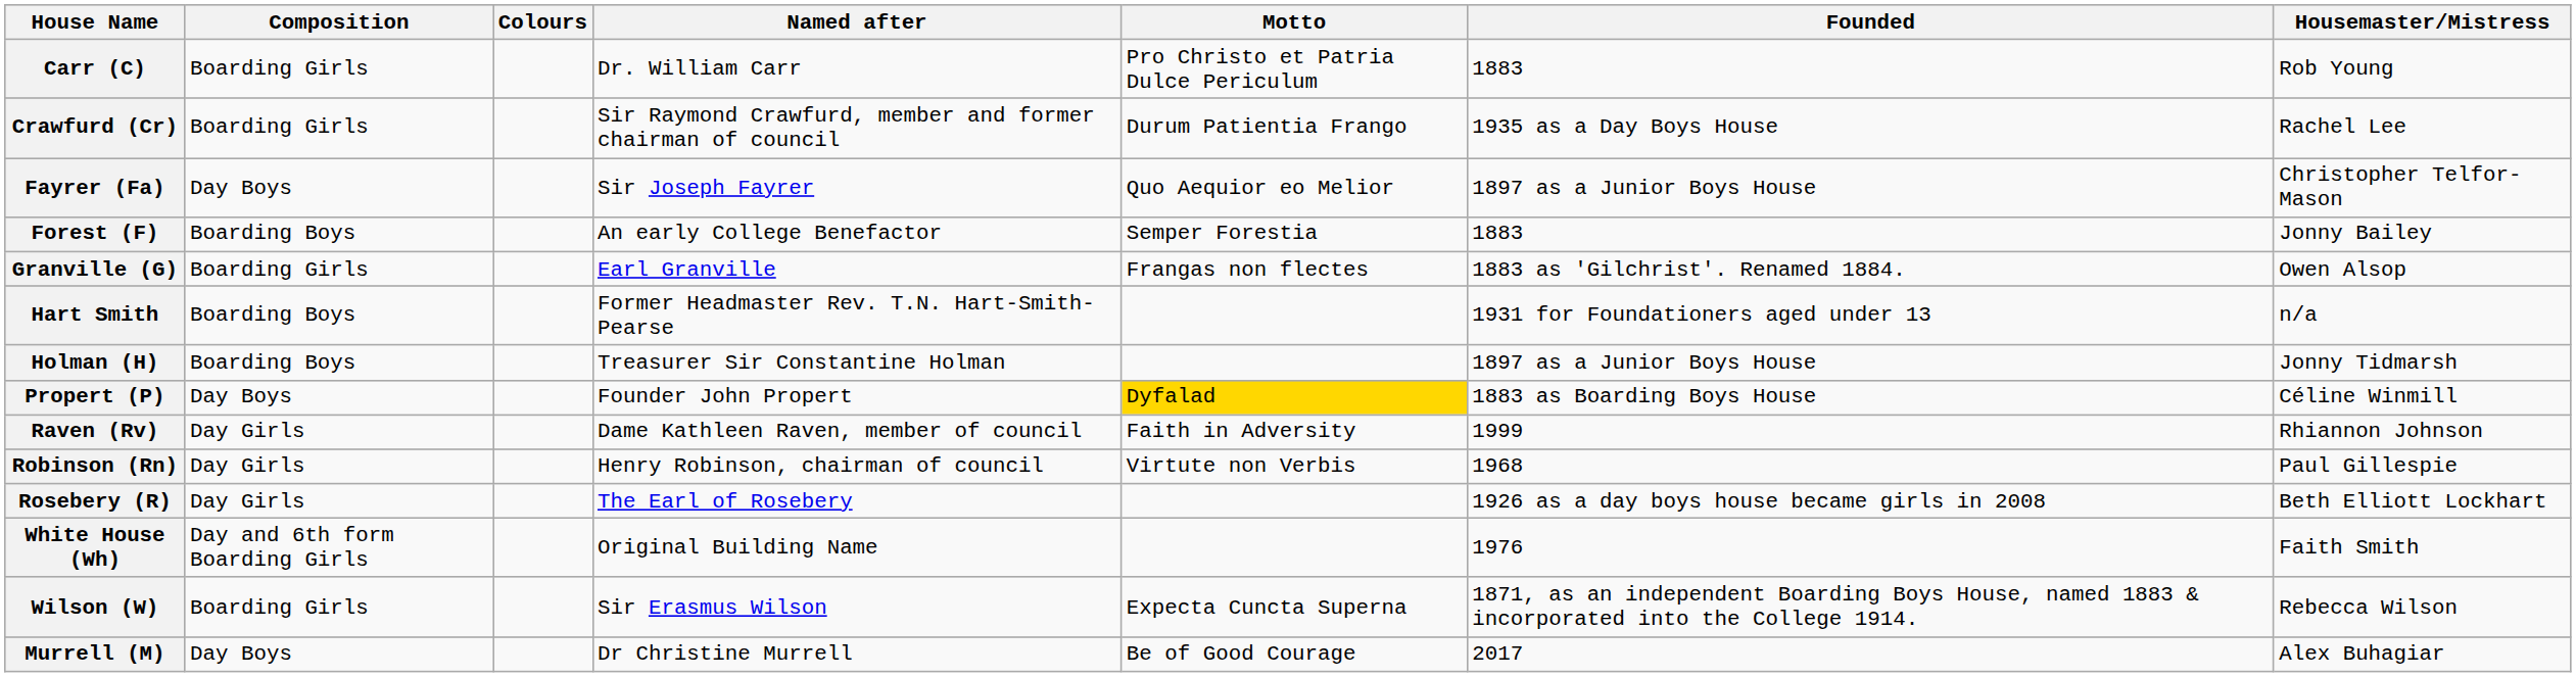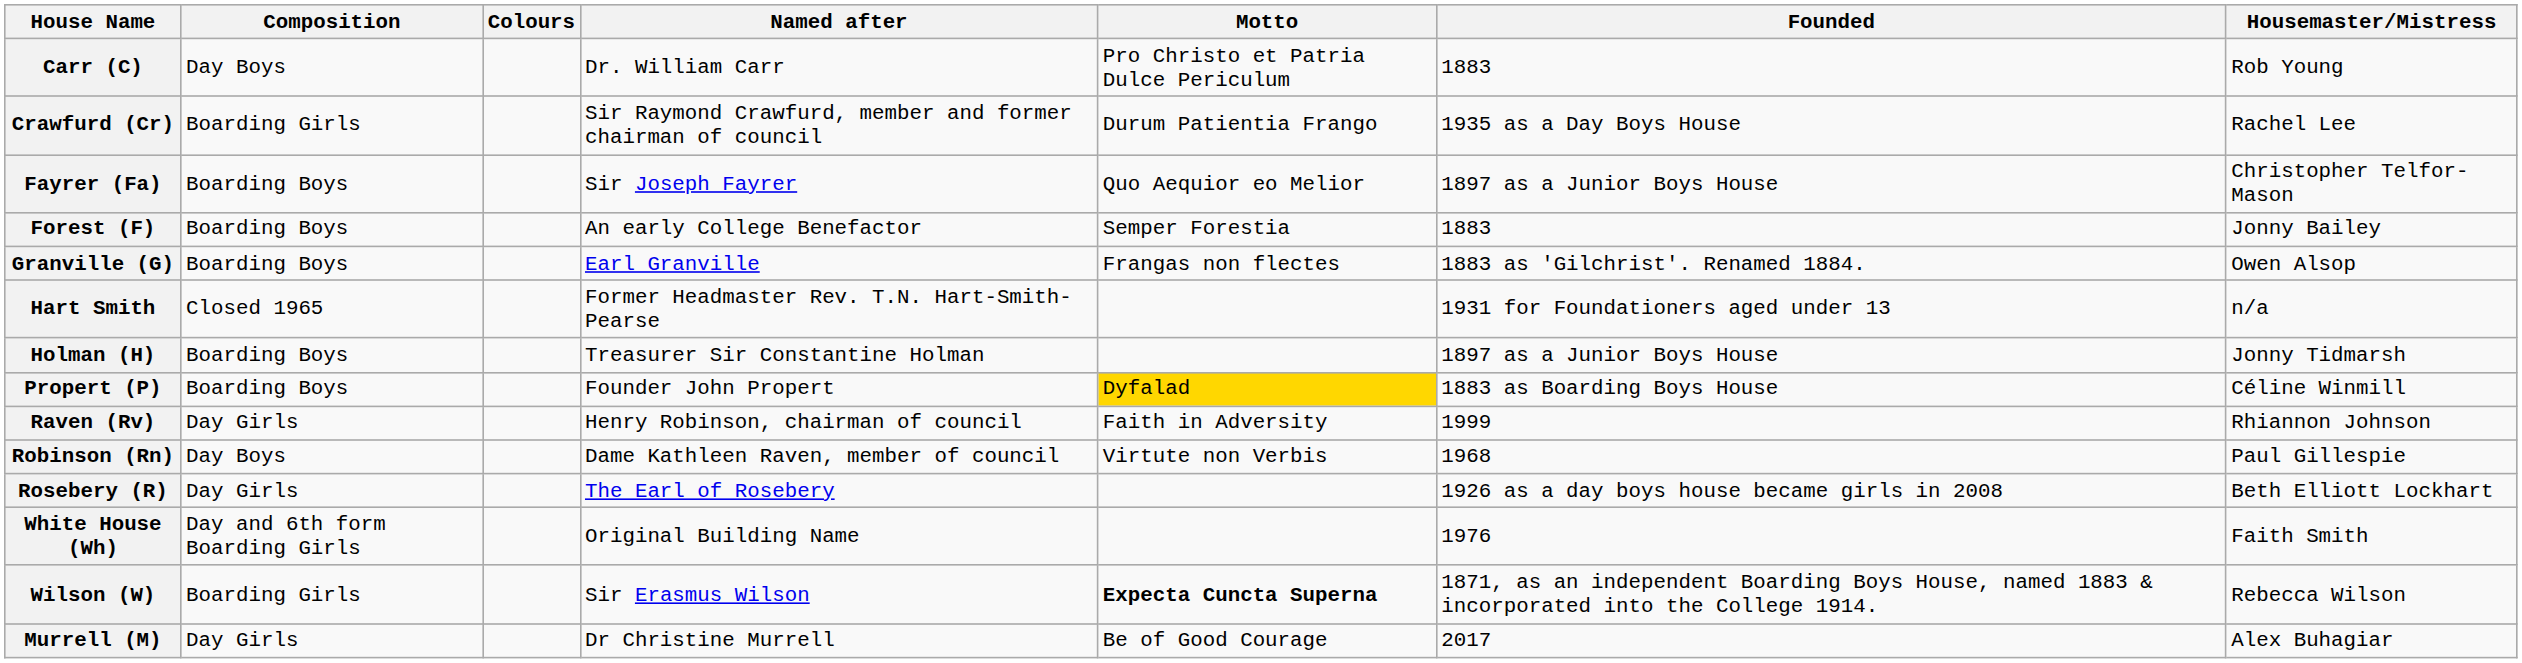 <table class="wikitable">
 <tr>
 <th>House Name</th>
 <th>Composition</th>
 <th>Colours</th>
 <th>Named after</th>
 <th>Motto</th>
 <th>Founded</th>
 <th>Housemaster/Mistress</th>
 </tr>
 <tr>
 <th>Carr (C)</th>
-<td>Boarding Girls</td>
+<td>Day Boys</td>
 <td> </td>
 <td>Dr. William Carr</td>
 <td>Pro Christo et Patria Dulce Periculum</td>
 <td>1883</td>
 <td>Rob Young</td>
 </tr>
 <tr>
 <th>Crawfurd (Cr)</th>
 <td>Boarding Girls</td>
 <td> </td>
 <td>Sir Raymond Crawfurd, member and former chairman of council</td>
 <td>Durum Patientia Frango</td>
 <td>1935 as a Day Boys House</td>
 <td>Rachel Lee</td>
 </tr>
 <tr>
 <th>Fayrer (Fa)</th>
-<td>Day Boys</td>
+<td>Boarding Boys</td>
 <td> </td>
 <td>Sir <a href='#'>Joseph Fayrer</a></td>
 <td>Quo Aequior eo Melior</td>
 <td>1897 as a Junior Boys House</td>
 <td>Christopher Telfor-Mason</td>
 </tr>
 <tr>
 <th>Forest (F)</th>
 <td>Boarding Boys</td>
 <td> </td>
 <td>An early College Benefactor</td>
 <td>Semper Forestia</td>
 <td>1883</td>
 <td>Jonny Bailey</td>
 </tr>
 <tr>
 <th>Granville (G)</th>
-<td>Boarding Girls</td>
+<td>Boarding Boys</td>
 <td> </td>
 <td><a href='#'>Earl Granville</a></td>
 <td>Frangas non flectes</td>
 <td>1883 as 'Gilchrist'. Renamed 1884.</td>
 <td>Owen Alsop</td>
 </tr>
 <tr>
 <th>Hart Smith</th>
-<td>Boarding Boys</td>
+<td>Closed 1965</td>
 <td> </td>
 <td>Former Headmaster Rev. T.N. Hart-Smith-Pearse</td>
 <td></td>
 <td>1931 for Foundationers aged under 13</td>
 <td>n/a</td>
 </tr>
 <tr>
 <th>Holman (H)</th>
 <td>Boarding Boys</td>
 <td> </td>
 <td>Treasurer Sir Constantine Holman</td>
 <td></td>
 <td>1897 as a Junior Boys House</td>
 <td>Jonny Tidmarsh</td>
 </tr>
 <tr>
 <th>Propert (P)</th>
-<td>Day Boys</td>
+<td>Boarding Boys</td>
 <td> </td>
 <td>Founder John Propert</td>
 <td style="background: gold;">Dyfalad</td>
 <td>1883 as Boarding Boys House</td>
 <td>Céline Winmill</td>
 </tr>
 <tr>
 <th>Raven (Rv)</th>
 <td>Day Girls</td>
 <td> </td>
-<td>Dame Kathleen Raven, member of council</td>
+<td>Henry Robinson, chairman of council</td>
 <td>Faith in Adversity</td>
 <td>1999</td>
 <td>Rhiannon Johnson</td>
 </tr>
 <tr>
 <th>Robinson (Rn)</th>
-<td>Day Girls</td>
+<td>Day Boys</td>
 <td> </td>
-<td>Henry Robinson, chairman of council</td>
+<td>Dame Kathleen Raven, member of council</td>
 <td>Virtute non Verbis</td>
 <td>1968</td>
 <td>Paul Gillespie</td>
 </tr>
 <tr>
 <th>Rosebery (R)</th>
 <td>Day Girls</td>
 <td> </td>
 <td><a href='#'>The Earl of Rosebery</a></td>
 <td></td>
 <td>1926 as a day boys house became girls in 2008</td>
 <td>Beth Elliott Lockhart</td>
 </tr>
 <tr>
 <th>White House (Wh)</th>
 <td>Day and 6th form Boarding Girls</td>
 <td> </td>
 <td>Original Building Name</td>
 <td></td>
 <td>1976</td>
 <td>Faith Smith</td>
 </tr>
 <tr>
 <th>Wilson (W)</th>
 <td>Boarding Girls</td>
 <td> </td>
 <td>Sir <a href='#'>Erasmus Wilson</a></td>
-<td>Expecta Cuncta Superna</td>
+<td><strong>Expecta Cuncta Superna</strong></td>
 <td>1871, as an independent Boarding Boys House, named 1883 & incorporated into the College 1914.</td>
 <td>Rebecca Wilson</td>
 </tr>
 <tr>
 <th>Murrell (M)</th>
-<td>Day Boys</td>
+<td>Day Girls</td>
 <td> </td>
 <td>Dr Christine Murrell</td>
 <td>Be of Good Courage</td>
 <td>2017</td>
 <td>Alex Buhagiar</td>
 </tr>
 </table>
